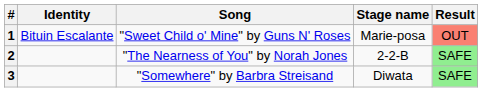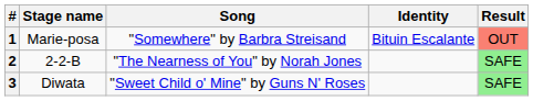 <table class="wikitable" style="text-align: center;">
 <tr>
 <th>#</th>
+<th>Stage name</th>
+<th>Song</th>
 <th>Identity</th>
-<th>Song</th>
-<th>Stage name</th>
 <th>Result</th>
 </tr>
 <tr>
 <th>1</th>
+<td>Marie-posa</td>
+<td>"<a href='#'>Somewhere</a>" by <a href='#'>Barbra Streisand</a></td>
 <td><a href='#'>Bituin Escalante</a></td>
-<td>"<a href='#'>Sweet Child o' Mine</a>" by <a href='#'>Guns N' Roses</a></td>
-<td>Marie-posa</td>
 <td style="background:salmon;">OUT</td>
 </tr>
 <tr>
 <th>2</th>
+<td>2-2-B</td>
+<td>"<a href='#'>The Nearness of You</a>" by <a href='#'>Norah Jones</a></td>
 <td></td>
-<td>"<a href='#'>The Nearness of You</a>" by <a href='#'>Norah Jones</a></td>
-<td>2-2-B</td>
 <td style="background:lightgreen;">SAFE</td>
 </tr>
 <tr>
 <th>3</th>
+<td>Diwata</td>
+<td>"<a href='#'>Sweet Child o' Mine</a>" by <a href='#'>Guns N' Roses</a></td>
 <td></td>
-<td>"<a href='#'>Somewhere</a>" by <a href='#'>Barbra Streisand</a></td>
-<td>Diwata</td>
 <td style="background:lightgreen;">SAFE</td>
 </tr>
 </table>
